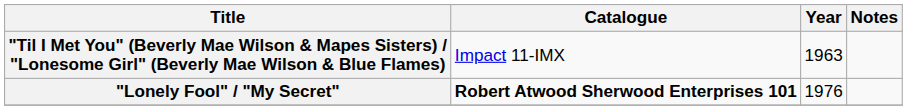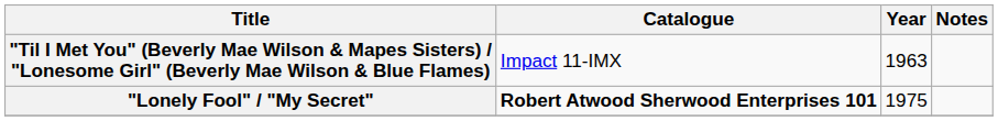 <table class="wikitable plainrowheaders sortable">
 <tr>
 <th scope="col">Title</th>
 <th scope="col">Catalogue</th>
 <th scope="col">Year</th>
 <th scope="col" class="unsortable">Notes</th>
 </tr>
 <tr>
 <th scope="row">"Til I Met You" (Beverly Mae Wilson & Mapes Sisters) /<br>"Lonesome Girl" (Beverly Mae Wilson & Blue Flames)</th>
 <td><a href='#'>Impact</a> 11-IMX</td>
 <td>1963</td>
 <td></td>
 </tr>
 <tr>
 <th scope="row">"Lonely Fool" / "My Secret"</th>
 <td><strong>Robert Atwood Sherwood Enterprises 101</strong></td>
-<td>1976</td>
+<td>1975</td>
 <td></td>
 </tr>
 <tr>
 </tr>
 </table>
